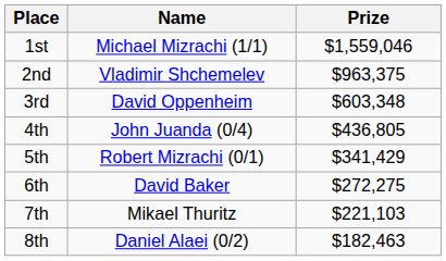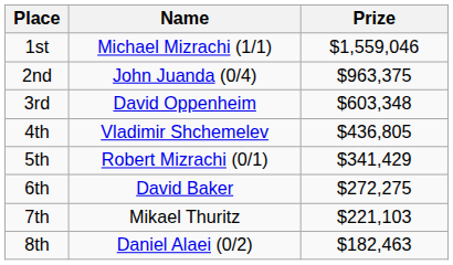 <table class="wikitable">
 <tr>
 <th width="50">Place</th>
 <th width="200">Name</th>
 <th width="125">Prize</th>
 </tr>
 <tr>
 <td align = "center">1st</td>
 <td align = "center"><a href='#'>Michael Mizrachi</a> (1/1)</td>
 <td align = "center">$1,559,046</td>
 </tr>
 <tr>
 <td align = "center">2nd</td>
-<td align = "center"><a href='#'>Vladimir Shchemelev</a></td>
+<td align = "center"><a href='#'>John Juanda</a> (0/4)</td>
 <td align = "center">$963,375</td>
 </tr>
 <tr>
 <td align = "center">3rd</td>
 <td align = "center"><a href='#'>David Oppenheim</a></td>
 <td align = "center">$603,348</td>
 </tr>
 <tr>
 <td align = "center">4th</td>
-<td align = "center"><a href='#'>John Juanda</a> (0/4)</td>
+<td align = "center"><a href='#'>Vladimir Shchemelev</a></td>
 <td align = "center">$436,805</td>
 </tr>
 <tr>
 <td align = "center">5th</td>
 <td align = "center"><a href='#'>Robert Mizrachi</a> (0/1)</td>
 <td align = "center">$341,429</td>
 </tr>
 <tr>
 <td align = "center">6th</td>
 <td align = "center"><a href='#'>David Baker</a></td>
 <td align = "center">$272,275</td>
 </tr>
 <tr>
 <td align = "center">7th</td>
 <td align = "center">Mikael Thuritz</td>
 <td align = "center">$221,103</td>
 </tr>
 <tr>
 <td align = "center">8th</td>
 <td align = "center"><a href='#'>Daniel Alaei</a> (0/2)</td>
 <td align = "center">$182,463</td>
 </tr>
 </table>
